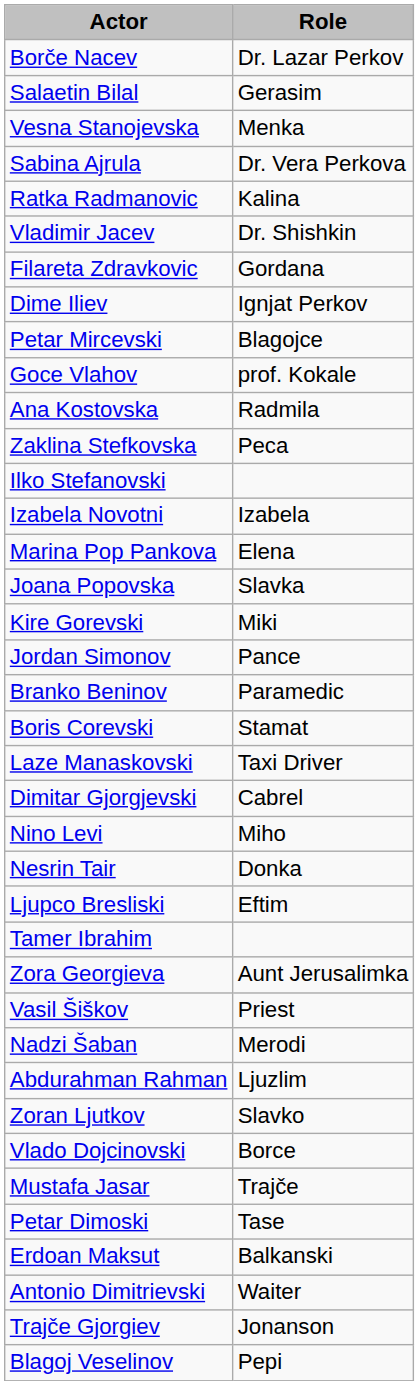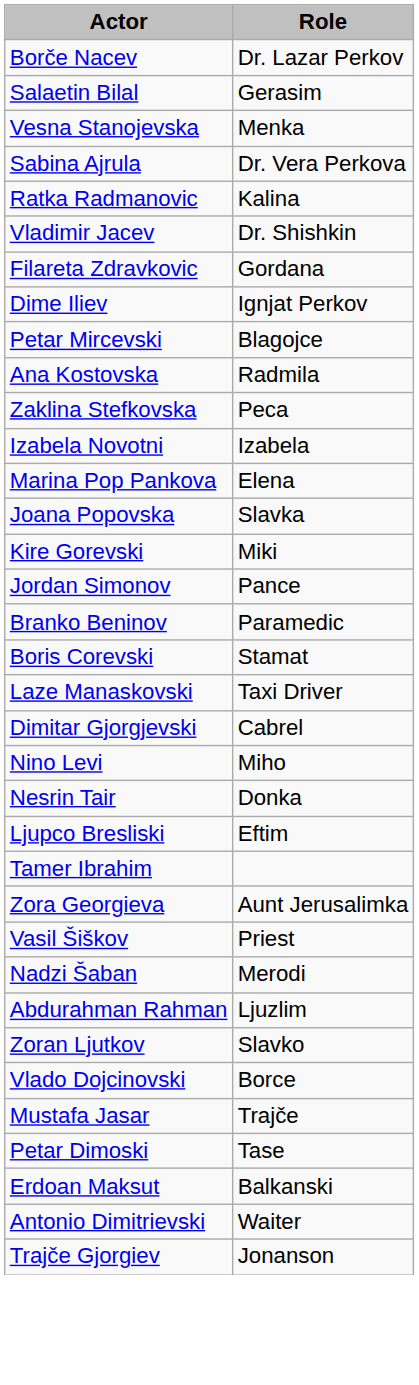 <table class="wikitable">
 <tr>
 <th style="background-color:silver;">Actor</th>
 <th style="background-color:silver;">Role</th>
 </tr>
 <tr>
 <td><a href='#'>Borče Nacev</a></td>
 <td>Dr. Lazar Perkov</td>
 </tr>
 <tr>
 <td><a href='#'>Salaetin Bilal</a></td>
 <td>Gerasim</td>
 </tr>
 <tr>
 <td><a href='#'>Vesna Stanojevska</a></td>
 <td>Menka</td>
 </tr>
 <tr>
 <td><a href='#'>Sabina Ajrula</a></td>
 <td>Dr. Vera Perkova</td>
 </tr>
 <tr>
 <td><a href='#'>Ratka Radmanovic</a></td>
 <td>Kalina</td>
 </tr>
 <tr>
 <td><a href='#'>Vladimir Jacev</a></td>
 <td>Dr. Shishkin</td>
 </tr>
 <tr>
 <td><a href='#'>Filareta Zdravkovic</a></td>
 <td>Gordana</td>
 </tr>
 <tr>
 <td><a href='#'>Dime Iliev</a></td>
 <td>Ignjat Perkov</td>
 </tr>
 <tr>
 <td><a href='#'>Petar Mircevski</a></td>
 <td>Blagojce</td>
 </tr>
 <tr>
-<td><a href='#'>Goce Vlahov</a></td>
-<td>prof. Kokale</td>
-</tr>
-<tr>
 <td><a href='#'>Ana Kostovska</a></td>
 <td>Radmila</td>
 </tr>
 <tr>
 <td><a href='#'>Zaklina Stefkovska</a></td>
 <td>Peca</td>
-</tr>
-<tr>
-<td><a href='#'>Ilko Stefanovski</a></td>
-<td></td>
 </tr>
 <tr>
 <td><a href='#'>Izabela Novotni</a></td>
 <td>Izabela</td>
 </tr>
 <tr>
 <td><a href='#'>Marina Pop Pankova</a></td>
 <td>Elena</td>
 </tr>
 <tr>
 <td><a href='#'>Joana Popovska</a></td>
 <td>Slavka</td>
 </tr>
 <tr>
 <td><a href='#'>Kire Gorevski</a></td>
 <td>Miki</td>
 </tr>
 <tr>
 <td><a href='#'>Jordan Simonov</a></td>
 <td>Pance</td>
 </tr>
 <tr>
 <td><a href='#'>Branko Beninov</a></td>
 <td>Paramedic</td>
 </tr>
 <tr>
 <td><a href='#'>Boris Corevski</a></td>
 <td>Stamat</td>
 </tr>
 <tr>
 <td><a href='#'>Laze Manaskovski</a></td>
 <td>Taxi Driver</td>
 </tr>
 <tr>
 <td><a href='#'>Dimitar Gjorgjevski</a></td>
 <td>Cabrel</td>
 </tr>
 <tr>
 <td><a href='#'>Nino Levi</a></td>
 <td>Miho</td>
 </tr>
 <tr>
 <td><a href='#'>Nesrin Tair</a></td>
 <td>Donka</td>
 </tr>
 <tr>
 <td><a href='#'>Ljupco Bresliski</a></td>
 <td>Eftim</td>
 </tr>
 <tr>
 <td><a href='#'>Tamer Ibrahim</a></td>
 <td></td>
 </tr>
 <tr>
 <td><a href='#'>Zora Georgieva</a></td>
 <td>Aunt Jerusalimka</td>
 </tr>
 <tr>
 <td><a href='#'>Vasil Šiškov</a></td>
 <td>Priest</td>
 </tr>
 <tr>
 <td><a href='#'>Nadzi Šaban</a></td>
 <td>Merodi</td>
 </tr>
 <tr>
 <td><a href='#'>Abdurahman Rahman</a></td>
 <td>Ljuzlim</td>
 </tr>
 <tr>
 <td><a href='#'>Zoran Ljutkov</a></td>
 <td>Slavko</td>
 </tr>
 <tr>
 <td><a href='#'>Vlado Dojcinovski</a></td>
 <td>Borce</td>
 </tr>
 <tr>
 <td><a href='#'>Mustafa Jasar</a></td>
 <td>Trajče</td>
 </tr>
 <tr>
 <td><a href='#'>Petar Dimoski</a></td>
 <td>Tase</td>
 </tr>
 <tr>
 <td><a href='#'>Erdoan Maksut</a></td>
 <td>Balkanski</td>
 </tr>
 <tr>
 <td><a href='#'>Antonio Dimitrievski</a></td>
 <td>Waiter</td>
 </tr>
 <tr>
 <td><a href='#'>Trajče Gjorgiev</a></td>
 <td>Jonanson</td>
 </tr>
-<tr>
-<td><a href='#'>Blagoj Veselinov</a></td>
-<td>Pepi</td>
-</tr>
 </table>
